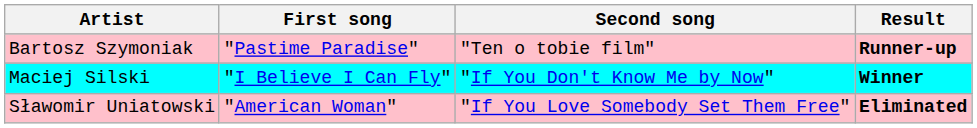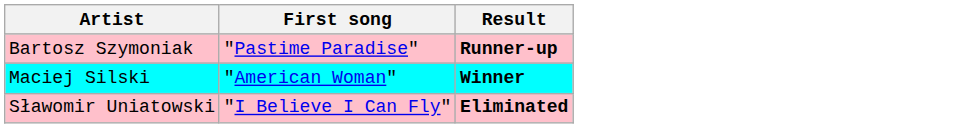 <table class=wikitable>
 <tr>
 <th>Artist</th>
 <th>First song</th>
-<th>Second song</th>
 <th>Result</th>
 </tr>
 <tr style="background:pink;">
 <td>Bartosz Szymoniak</td>
 <td>"<a href='#'>Pastime Paradise</a>"</td>
-<td>"Ten o tobie film"</td>
 <td><strong>Runner-up</strong></td>
 </tr>
 <tr style="background:cyan;">
 <td>Maciej Silski</td>
-<td>"<a href='#'>I Believe I Can Fly</a>"</td>
-<td>"<a href='#'>If You Don't Know Me by Now</a>"</td>
+<td>"<a href='#'>American Woman</a>"</td>
 <td><strong>Winner</strong></td>
 </tr>
 <tr style="background:pink;">
 <td>Sławomir Uniatowski</td>
-<td>"<a href='#'>American Woman</a>"</td>
-<td>"<a href='#'>If You Love Somebody Set Them Free</a>"</td>
+<td>"<a href='#'>I Believe I Can Fly</a>"</td>
 <td><strong>Eliminated</strong></td>
 </tr>
 </table>
